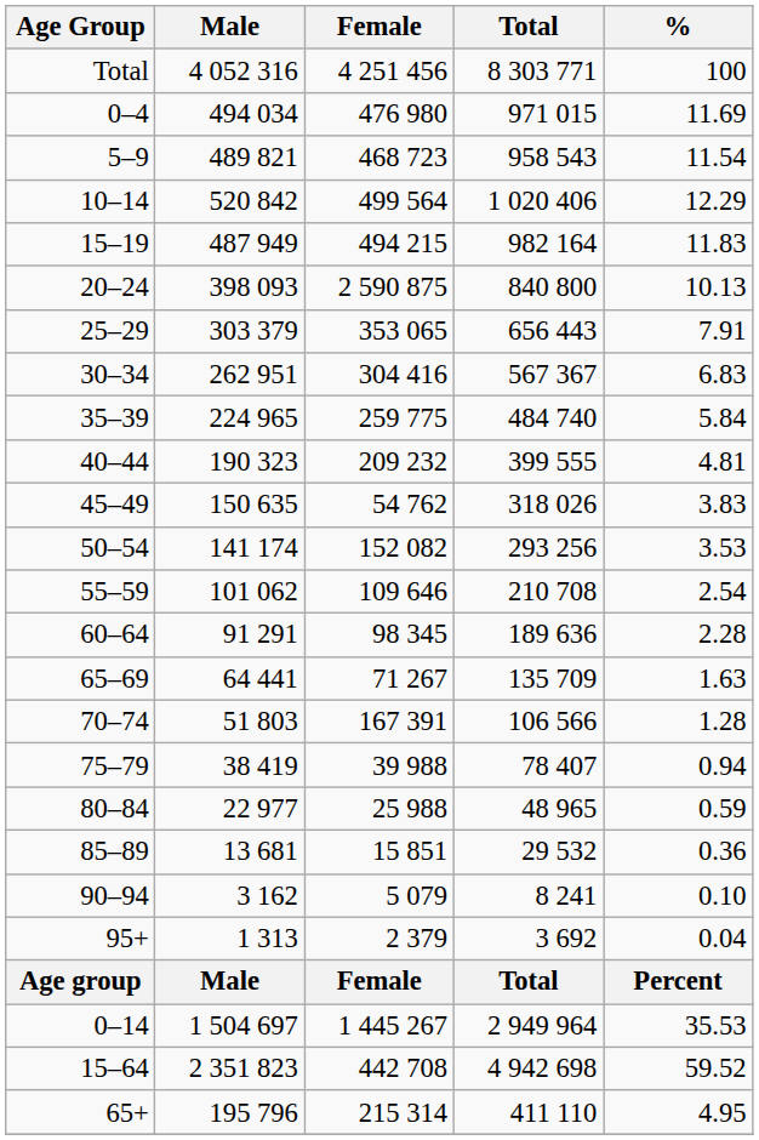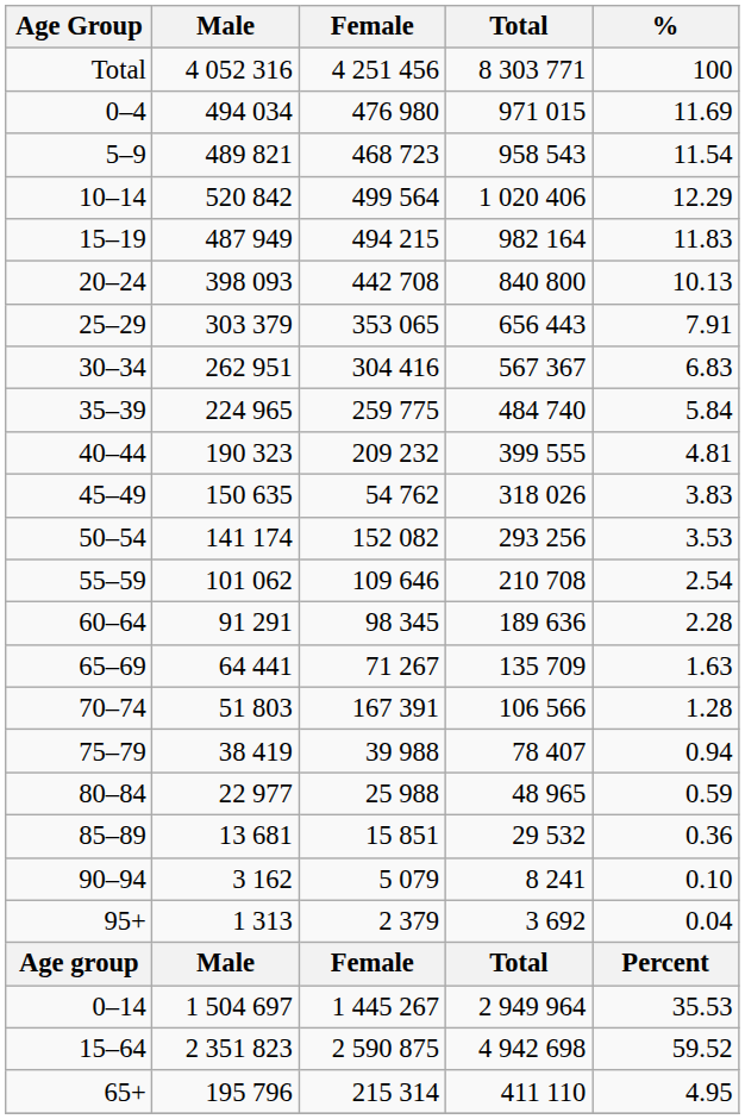 <table class="wikitable">
 <tr>
 <th width="80pt">Age Group</th>
 <th width="80pt">Male</th>
 <th width="80pt">Female</th>
 <th width="80pt">Total</th>
 <th width="80pt">%</th>
 </tr>
 <tr>
 <td align="right">Total</td>
 <td align="right">4 052 316</td>
 <td align="right">4 251 456</td>
 <td align="right">8 303 771</td>
 <td align="right">100</td>
 </tr>
 <tr>
 <td align="right">0–4</td>
 <td align="right">494 034</td>
 <td align="right">476 980</td>
 <td align="right">971 015</td>
 <td align="right">11.69</td>
 </tr>
 <tr>
 <td align="right">5–9</td>
 <td align="right">489 821</td>
 <td align="right">468 723</td>
 <td align="right">958 543</td>
 <td align="right">11.54</td>
 </tr>
 <tr>
 <td align="right">10–14</td>
 <td align="right">520 842</td>
 <td align="right">499 564</td>
 <td align="right">1 020 406</td>
 <td align="right">12.29</td>
 </tr>
 <tr>
 <td align="right">15–19</td>
 <td align="right">487 949</td>
 <td align="right">494 215</td>
 <td align="right">982 164</td>
 <td align="right">11.83</td>
 </tr>
 <tr>
 <td align="right">20–24</td>
 <td align="right">398 093</td>
-<td align="right">2 590 875</td>
+<td align="right">442 708</td>
 <td align="right">840 800</td>
 <td align="right">10.13</td>
 </tr>
 <tr>
 <td align="right">25–29</td>
 <td align="right">303 379</td>
 <td align="right">353 065</td>
 <td align="right">656 443</td>
 <td align="right">7.91</td>
 </tr>
 <tr>
 <td align="right">30–34</td>
 <td align="right">262 951</td>
 <td align="right">304 416</td>
 <td align="right">567 367</td>
 <td align="right">6.83</td>
 </tr>
 <tr>
 <td align="right">35–39</td>
 <td align="right">224 965</td>
 <td align="right">259 775</td>
 <td align="right">484 740</td>
 <td align="right">5.84</td>
 </tr>
 <tr>
 <td align="right">40–44</td>
 <td align="right">190 323</td>
 <td align="right">209 232</td>
 <td align="right">399 555</td>
 <td align="right">4.81</td>
 </tr>
 <tr>
 <td align="right">45–49</td>
 <td align="right">150 635</td>
 <td align="right">54 762</td>
 <td align="right">318 026</td>
 <td align="right">3.83</td>
 </tr>
 <tr>
 <td align="right">50–54</td>
 <td align="right">141 174</td>
 <td align="right">152 082</td>
 <td align="right">293 256</td>
 <td align="right">3.53</td>
 </tr>
 <tr>
 <td align="right">55–59</td>
 <td align="right">101 062</td>
 <td align="right">109 646</td>
 <td align="right">210 708</td>
 <td align="right">2.54</td>
 </tr>
 <tr>
 <td align="right">60–64</td>
 <td align="right">91 291</td>
 <td align="right">98 345</td>
 <td align="right">189 636</td>
 <td align="right">2.28</td>
 </tr>
 <tr>
 <td align="right">65–69</td>
 <td align="right">64 441</td>
 <td align="right">71 267</td>
 <td align="right">135 709</td>
 <td align="right">1.63</td>
 </tr>
 <tr>
 <td align="right">70–74</td>
 <td align="right">51 803</td>
 <td align="right">167 391</td>
 <td align="right">106 566</td>
 <td align="right">1.28</td>
 </tr>
 <tr>
 <td align="right">75–79</td>
 <td align="right">38 419</td>
 <td align="right">39 988</td>
 <td align="right">78 407</td>
 <td align="right">0.94</td>
 </tr>
 <tr>
 <td align="right">80–84</td>
 <td align="right">22 977</td>
 <td align="right">25 988</td>
 <td align="right">48 965</td>
 <td align="right">0.59</td>
 </tr>
 <tr>
 <td align="right">85–89</td>
 <td align="right">13 681</td>
 <td align="right">15 851</td>
 <td align="right">29 532</td>
 <td align="right">0.36</td>
 </tr>
 <tr>
 <td align="right">90–94</td>
 <td align="right">3 162</td>
 <td align="right">5 079</td>
 <td align="right">8 241</td>
 <td align="right">0.10</td>
 </tr>
 <tr>
 <td align="right">95+</td>
 <td align="right">1 313</td>
 <td align="right">2 379</td>
 <td align="right">3 692</td>
 <td align="right">0.04</td>
 </tr>
 <tr>
 <th width="50">Age group</th>
 <th width="80pt">Male</th>
 <th width="80">Female</th>
 <th width="80">Total</th>
 <th width="50">Percent</th>
 </tr>
 <tr>
 <td align="right">0–14</td>
 <td align="right">1 504 697</td>
 <td align="right">1 445 267</td>
 <td align="right">2 949 964</td>
 <td align="right">35.53</td>
 </tr>
 <tr>
 <td align="right">15–64</td>
 <td align="right">2 351 823</td>
-<td align="right">442 708</td>
+<td align="right">2 590 875</td>
 <td align="right">4 942 698</td>
 <td align="right">59.52</td>
 </tr>
 <tr>
 <td align="right">65+</td>
 <td align="right">195 796</td>
 <td align="right">215 314</td>
 <td align="right">411 110</td>
 <td align="right">4.95</td>
 </tr>
 <tr>
 </tr>
 </table>
